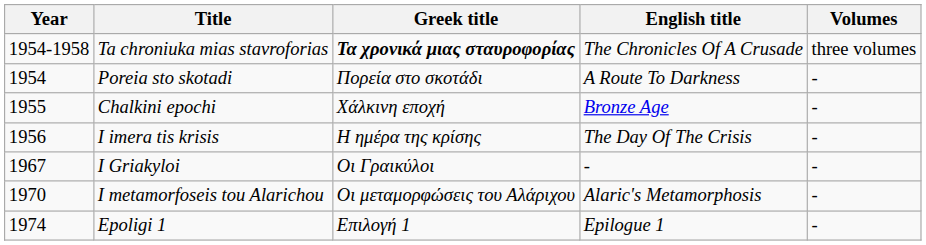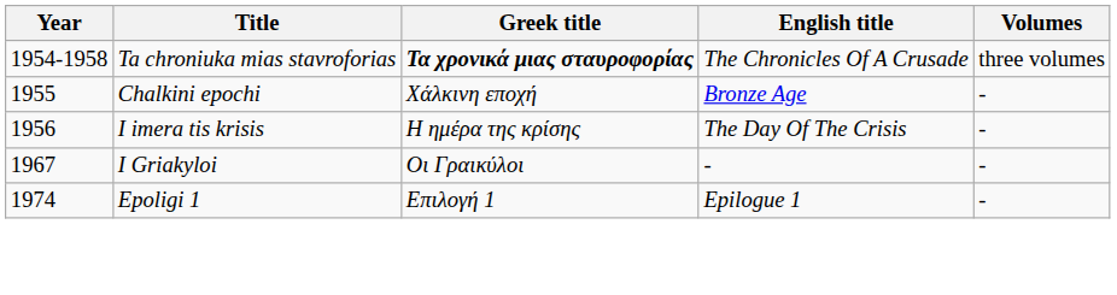 <table class="wikitable">
 <tr>
 <th>Year</th>
 <th>Title</th>
 <th>Greek title</th>
 <th>English title</th>
 <th>Volumes</th>
 </tr>
 <tr>
 <td>1954-1958</td>
 <td><em>Ta chroniuka mias stavroforias</em></td>
 <td><strong><em>Τα χρονικά μιας σταυροφορίας</em></strong></td>
 <td><em>The Chronicles Of A Crusade</em></td>
 <td>three volumes</td>
-</tr>
-<tr>
-<td>1954</td>
-<td><em>Poreia sto skotadi</em></td>
-<td><em>Πορεία στο σκοτάδι</em></td>
-<td><em>A Route To Darkness</em></td>
-<td>-</td>
 </tr>
 <tr>
 <td>1955</td>
 <td><em>Chalkini epochi</em></td>
 <td><em>Χάλκινη εποχή</em></td>
 <td><em><a href='#'>Bronze Age</a></em></td>
 <td>-</td>
 </tr>
 <tr>
 <td>1956</td>
 <td><em>I imera tis krisis</em></td>
 <td><em>Η ημέρα της κρίσης</em></td>
 <td><em>The Day Of The Crisis</em></td>
 <td>-</td>
 </tr>
 <tr>
 <td>1967</td>
 <td><em>I Griakyloi</em></td>
 <td><em>Οι Γραικύλοι</em></td>
 <td>-</td>
 <td>-</td>
 </tr>
 <tr>
-<td>1970</td>
-<td><em>I metamorfoseis tou Alarichou</em></td>
-<td><em>Οι μεταμορφώσεις του Αλάριχου</em></td>
-<td><em>Alaric's Metamorphosis</em></td>
-<td>-</td>
-</tr>
-<tr>
 <td>1974</td>
 <td><em>Epoligi 1</em></td>
 <td><em>Επιλογή 1</em></td>
 <td><em>Epilogue 1</em></td>
 <td>-</td>
 </tr>
 </table>
